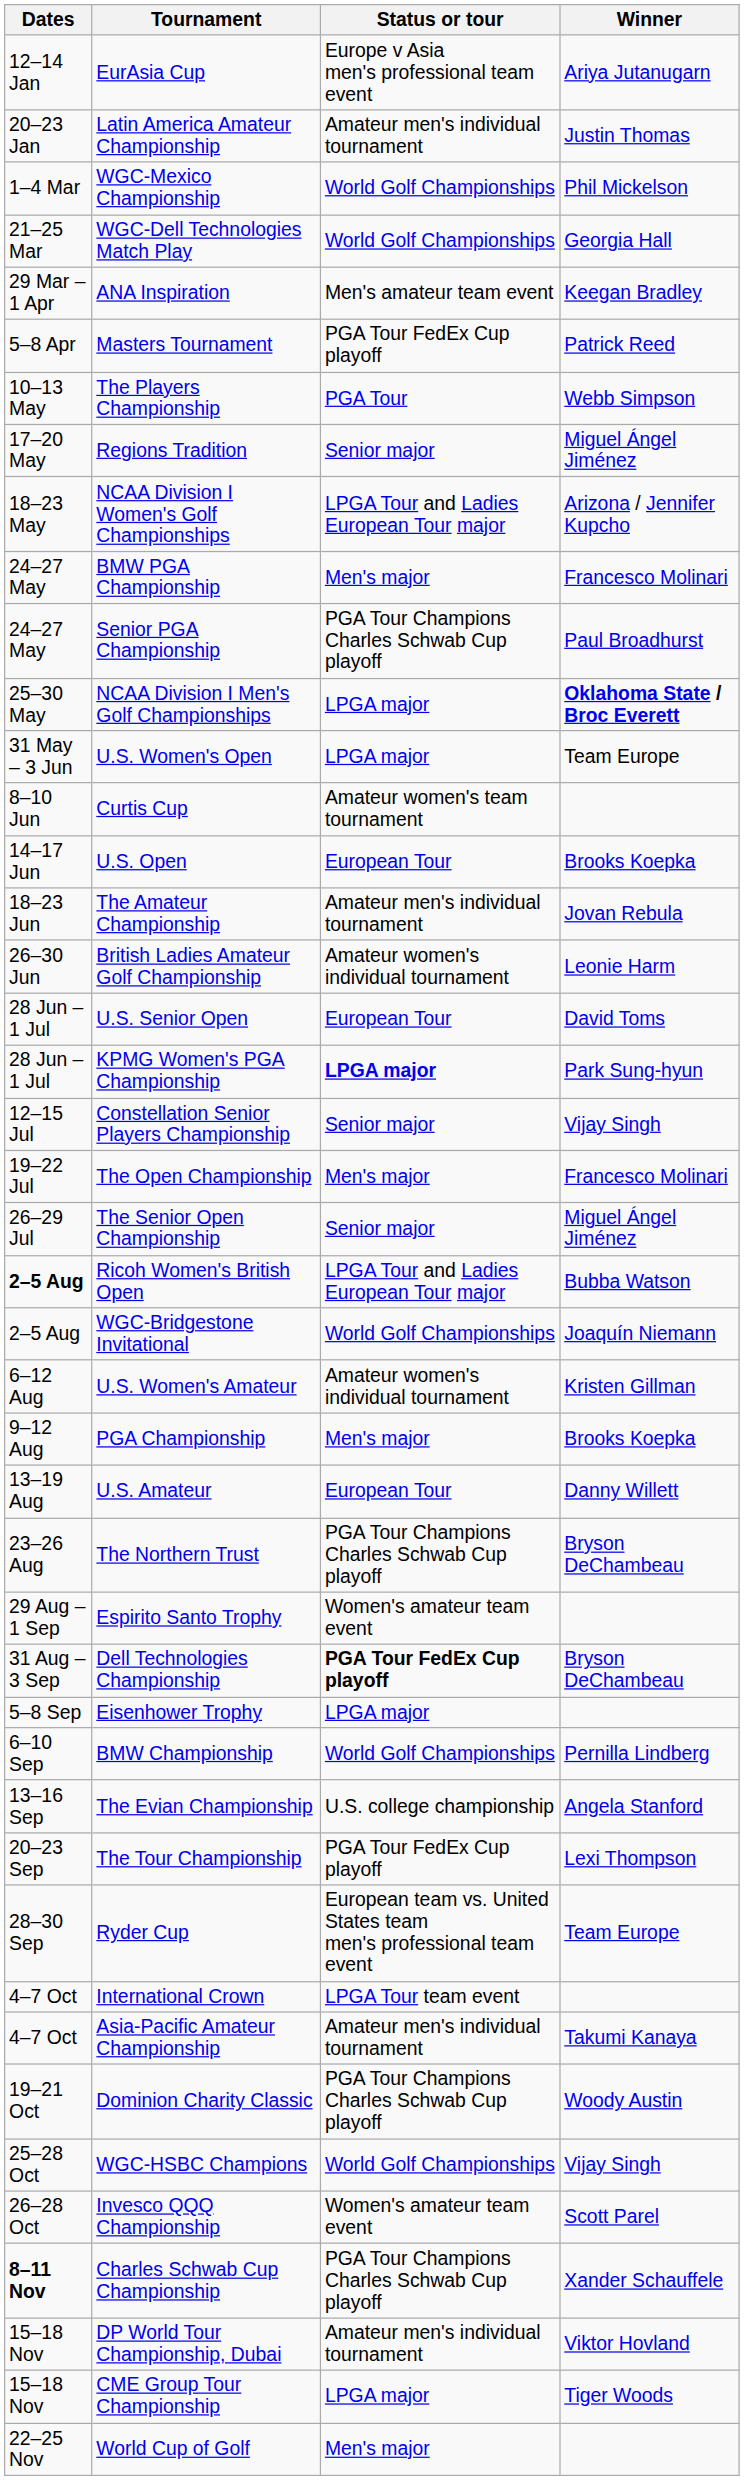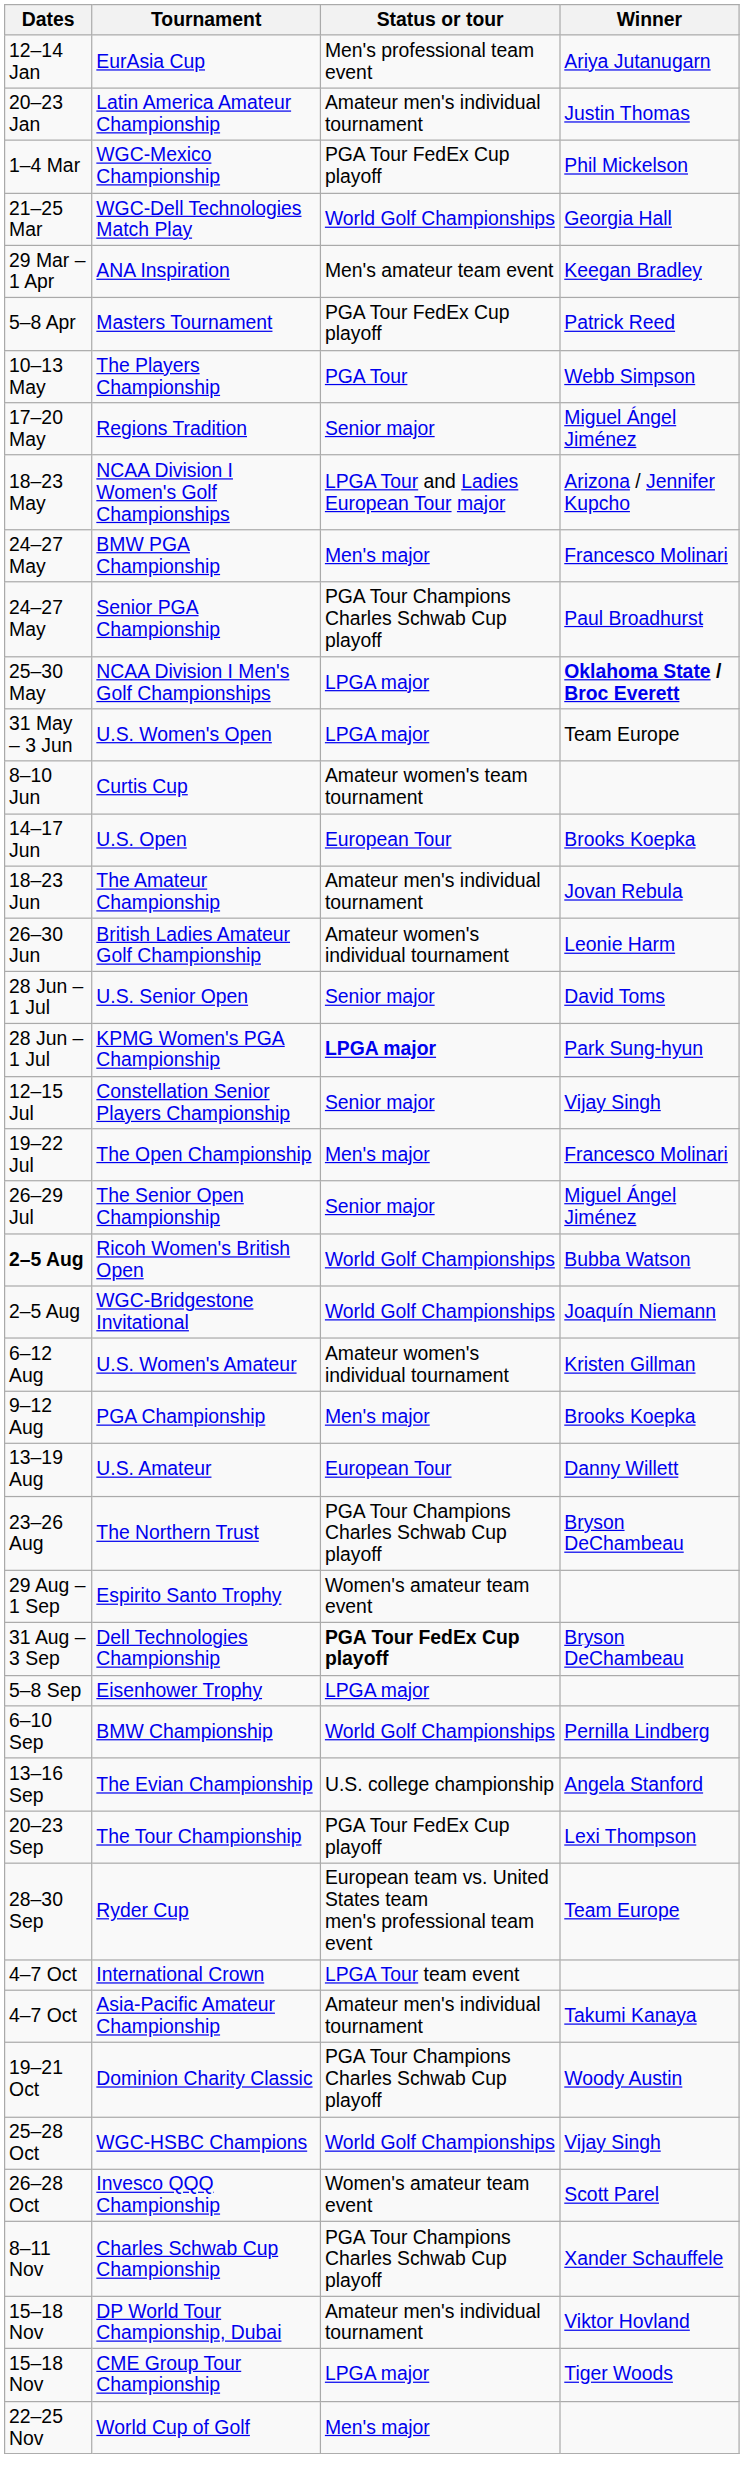 <table class="wikitable">
 <tr>
 <th>Dates</th>
 <th>Tournament</th>
 <th>Status or tour</th>
 <th>Winner</th>
 </tr>
 <tr>
 <td>12–14 Jan</td>
 <td><a href='#'>EurAsia Cup</a></td>
-<td>Europe v Asia<br>men's professional team event</td>
+<td>Men's professional team event</td>
 <td> <a href='#'>Ariya Jutanugarn</a></td>
 </tr>
 <tr>
 <td>20–23 Jan</td>
 <td><a href='#'>Latin America Amateur Championship</a></td>
 <td>Amateur men's individual tournament</td>
 <td> <a href='#'>Justin Thomas</a></td>
 </tr>
 <tr>
 <td>1–4 Mar</td>
 <td><a href='#'>WGC-Mexico Championship</a></td>
-<td><a href='#'>World Golf Championships</a></td>
+<td>PGA Tour FedEx Cup playoff</td>
 <td> <a href='#'>Phil Mickelson</a></td>
 </tr>
 <tr>
 <td>21–25 Mar</td>
 <td><a href='#'>WGC-Dell Technologies Match Play</a></td>
 <td><a href='#'>World Golf Championships</a></td>
 <td> <a href='#'>Georgia Hall</a></td>
 </tr>
 <tr>
 <td>29 Mar – 1 Apr</td>
 <td><a href='#'>ANA Inspiration</a></td>
 <td>Men's amateur team event</td>
 <td> <a href='#'>Keegan Bradley</a></td>
 </tr>
 <tr>
 <td>5–8 Apr</td>
 <td><a href='#'>Masters Tournament</a></td>
 <td>PGA Tour FedEx Cup playoff</td>
 <td> <a href='#'>Patrick Reed</a></td>
 </tr>
 <tr>
 <td>10–13 May</td>
 <td><a href='#'>The Players Championship</a></td>
 <td><a href='#'>PGA Tour</a></td>
 <td> <a href='#'>Webb Simpson</a></td>
 </tr>
 <tr>
 <td>17–20 May</td>
 <td><a href='#'>Regions Tradition</a></td>
 <td><a href='#'>Senior major</a></td>
 <td> <a href='#'>Miguel Ángel Jiménez</a></td>
 </tr>
 <tr>
 <td>18–23 May</td>
 <td><a href='#'>NCAA Division I Women's Golf Championships</a></td>
 <td><a href='#'>LPGA Tour</a> and <a href='#'>Ladies European Tour</a> <a href='#'>major</a></td>
 <td><a href='#'>Arizona</a> / <a href='#'>Jennifer Kupcho</a></td>
 </tr>
 <tr>
 <td>24–27 May</td>
 <td><a href='#'>BMW PGA Championship</a></td>
 <td><a href='#'>Men's major</a></td>
 <td> <a href='#'>Francesco Molinari</a></td>
 </tr>
 <tr>
 <td>24–27 May</td>
 <td><a href='#'>Senior PGA Championship</a></td>
 <td>PGA Tour Champions Charles Schwab Cup playoff</td>
 <td> <a href='#'>Paul Broadhurst</a></td>
 </tr>
 <tr>
 <td>25–30 May</td>
 <td><a href='#'>NCAA Division I Men's Golf Championships</a></td>
 <td><a href='#'>LPGA major</a></td>
 <td><strong><a href='#'>Oklahoma State</a> / <a href='#'>Broc Everett</a></strong></td>
 </tr>
 <tr>
 <td>31 May – 3 Jun</td>
 <td><a href='#'>U.S. Women's Open</a></td>
 <td><a href='#'>LPGA major</a></td>
 <td>Team Europe</td>
 </tr>
 <tr>
 <td>8–10 Jun</td>
 <td><a href='#'>Curtis Cup</a></td>
 <td>Amateur women's team tournament</td>
 <td></td>
 </tr>
 <tr>
 <td>14–17 Jun</td>
 <td><a href='#'>U.S. Open</a></td>
 <td><a href='#'>European Tour</a></td>
 <td> <a href='#'>Brooks Koepka</a></td>
 </tr>
 <tr>
 <td>18–23 Jun</td>
 <td><a href='#'>The Amateur Championship</a></td>
 <td>Amateur men's individual tournament</td>
 <td> <a href='#'>Jovan Rebula</a></td>
 </tr>
 <tr>
 <td>26–30 Jun</td>
 <td><a href='#'>British Ladies Amateur Golf Championship</a></td>
 <td>Amateur women's individual tournament</td>
 <td> <a href='#'>Leonie Harm</a></td>
 </tr>
 <tr>
 <td>28 Jun – 1 Jul</td>
 <td><a href='#'>U.S. Senior Open</a></td>
-<td><a href='#'>European Tour</a></td>
+<td><a href='#'>Senior major</a></td>
 <td> <a href='#'>David Toms</a></td>
 </tr>
 <tr>
 <td>28 Jun – 1 Jul</td>
 <td><a href='#'>KPMG Women's PGA Championship</a></td>
 <td><strong><a href='#'>LPGA major</a></strong></td>
 <td> <a href='#'>Park Sung-hyun</a></td>
 </tr>
 <tr>
 <td>12–15 Jul</td>
 <td><a href='#'>Constellation Senior Players Championship</a></td>
 <td><a href='#'>Senior major</a></td>
 <td> <a href='#'>Vijay Singh</a></td>
 </tr>
 <tr>
 <td>19–22 Jul</td>
 <td><a href='#'>The Open Championship</a></td>
 <td><a href='#'>Men's major</a></td>
 <td> <a href='#'>Francesco Molinari</a></td>
 </tr>
 <tr>
 <td>26–29 Jul</td>
 <td><a href='#'>The Senior Open Championship</a></td>
 <td><a href='#'>Senior major</a></td>
 <td> <a href='#'>Miguel Ángel Jiménez</a></td>
 </tr>
 <tr>
 <td><strong>2–5 Aug</strong></td>
 <td><a href='#'>Ricoh Women's British Open</a></td>
-<td><a href='#'>LPGA Tour</a> and <a href='#'>Ladies European Tour</a> <a href='#'>major</a></td>
+<td><a href='#'>World Golf Championships</a></td>
 <td> <a href='#'>Bubba Watson</a></td>
 </tr>
 <tr>
 <td>2–5 Aug</td>
 <td><a href='#'>WGC-Bridgestone Invitational</a></td>
 <td><a href='#'>World Golf Championships</a></td>
 <td> <a href='#'>Joaquín Niemann</a></td>
 </tr>
 <tr>
 <td>6–12 Aug</td>
 <td><a href='#'>U.S. Women's Amateur</a></td>
 <td>Amateur women's individual tournament</td>
 <td> <a href='#'>Kristen Gillman</a></td>
 </tr>
 <tr>
 <td>9–12 Aug</td>
 <td><a href='#'>PGA Championship</a></td>
 <td><a href='#'>Men's major</a></td>
 <td> <a href='#'>Brooks Koepka</a></td>
 </tr>
 <tr>
 <td>13–19 Aug</td>
 <td><a href='#'>U.S. Amateur</a></td>
 <td><a href='#'>European Tour</a></td>
 <td> <a href='#'>Danny Willett</a></td>
 </tr>
 <tr>
 <td>23–26 Aug</td>
 <td><a href='#'>The Northern Trust</a></td>
 <td>PGA Tour Champions Charles Schwab Cup playoff</td>
 <td> <a href='#'>Bryson DeChambeau</a></td>
 </tr>
 <tr>
 <td>29 Aug – 1 Sep</td>
 <td><a href='#'>Espirito Santo Trophy</a></td>
 <td>Women's amateur team event</td>
 <td></td>
 </tr>
 <tr>
 <td>31 Aug – 3 Sep</td>
 <td><a href='#'>Dell Technologies Championship</a></td>
 <td><strong>PGA Tour FedEx Cup playoff</strong></td>
 <td> <a href='#'>Bryson DeChambeau</a></td>
 </tr>
 <tr>
 <td>5–8 Sep</td>
 <td><a href='#'>Eisenhower Trophy</a></td>
 <td><a href='#'>LPGA major</a></td>
 <td></td>
 </tr>
 <tr>
 <td>6–10 Sep</td>
 <td><a href='#'>BMW Championship</a></td>
 <td><a href='#'>World Golf Championships</a></td>
 <td> <a href='#'>Pernilla Lindberg</a></td>
 </tr>
 <tr>
 <td>13–16 Sep</td>
 <td><a href='#'>The Evian Championship</a></td>
 <td>U.S. college championship</td>
 <td> <a href='#'>Angela Stanford</a></td>
 </tr>
 <tr>
 <td>20–23 Sep</td>
 <td><a href='#'>The Tour Championship</a></td>
 <td>PGA Tour FedEx Cup playoff</td>
 <td> <a href='#'>Lexi Thompson</a></td>
 </tr>
 <tr>
 <td>28–30 Sep</td>
 <td><a href='#'>Ryder Cup</a></td>
 <td>European team vs. United States team<br>men's professional team event</td>
 <td> <a href='#'>Team Europe</a></td>
 </tr>
 <tr>
 <td>4–7 Oct</td>
 <td><a href='#'>International Crown</a></td>
 <td><a href='#'>LPGA Tour</a> team event</td>
 <td></td>
 </tr>
 <tr>
 <td>4–7 Oct</td>
 <td><a href='#'>Asia-Pacific Amateur Championship</a></td>
 <td>Amateur men's individual tournament</td>
 <td> <a href='#'>Takumi Kanaya</a></td>
 </tr>
 <tr>
 <td>19–21 Oct</td>
 <td><a href='#'>Dominion Charity Classic</a></td>
 <td>PGA Tour Champions Charles Schwab Cup playoff</td>
 <td> <a href='#'>Woody Austin</a></td>
 </tr>
 <tr>
 <td>25–28 Oct</td>
 <td><a href='#'>WGC-HSBC Champions</a></td>
 <td><a href='#'>World Golf Championships</a></td>
 <td> <a href='#'>Vijay Singh</a></td>
 </tr>
 <tr>
 <td>26–28 Oct</td>
 <td><a href='#'>Invesco QQQ Championship</a></td>
 <td>Women's amateur team event</td>
 <td> <a href='#'>Scott Parel</a></td>
 </tr>
 <tr>
-<td><strong>8–11 Nov</strong></td>
+<td>8–11 Nov</td>
 <td><a href='#'>Charles Schwab Cup Championship</a></td>
 <td>PGA Tour Champions Charles Schwab Cup playoff</td>
 <td> <a href='#'>Xander Schauffele</a></td>
 </tr>
 <tr>
 <td>15–18 Nov</td>
 <td><a href='#'>DP World Tour Championship, Dubai</a></td>
 <td>Amateur men's individual tournament</td>
 <td> <a href='#'>Viktor Hovland</a></td>
 </tr>
 <tr>
 <td>15–18 Nov</td>
 <td><a href='#'>CME Group Tour Championship</a></td>
 <td><a href='#'>LPGA major</a></td>
 <td> <a href='#'>Tiger Woods</a></td>
 </tr>
 <tr>
 <td>22–25 Nov</td>
 <td><a href='#'>World Cup of Golf</a></td>
 <td><a href='#'>Men's major</a></td>
 <td></td>
 </tr>
 </table>
